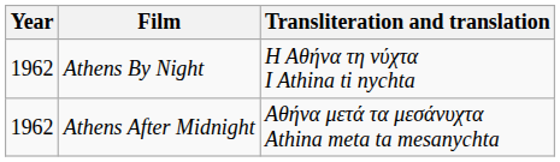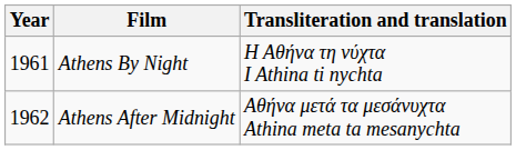 <table class="wikitable">
 <tr>
 <th>Year</th>
 <th>Film</th>
 <th>Transliteration and translation</th>
 </tr>
 <tr>
-<td>1962</td>
+<td>1961</td>
 <td><em>Athens By Night</em></td>
 <td><em>Η Αθήνα τη νύχτα</em><br><em>I Athina ti nychta</em></td>
 </tr>
 <tr>
 <td>1962</td>
 <td><em>Athens After Midnight</em></td>
 <td><em>Αθήνα μετά τα μεσάνυχτα</em><br><em>Athina meta ta mesanychta</em></td>
 </tr>
 </table>
